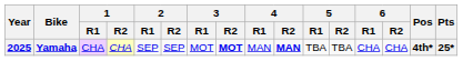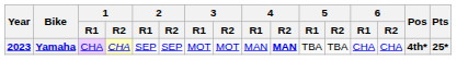 <table class="wikitable" style="text-align:center; font-size:90%">
 <tr>
 <th valign="middle" rowspan=2>Year</th>
 <th valign="middle" rowspan=2>Bike</th>
 <th colspan=2>1</th>
 <th colspan=2>2</th>
 <th colspan=2>3</th>
 <th colspan=2>4</th>
 <th colspan=2>5</th>
 <th colspan=2>6</th>
 <th rowspan=2>Pos</th>
 <th rowspan=2>Pts</th>
 </tr>
 <tr>
 <th>R1</th>
 <th>R2</th>
 <th>R1</th>
 <th>R2</th>
 <th>R1</th>
 <th>R2</th>
 <th>R1</th>
 <th>R2</th>
 <th>R1</th>
 <th>R2</th>
 <th>R1</th>
 <th>R2</th>
 </tr>
 <tr>
-<th><a href='#'>2025</a></th>
+<th><a href='#'>2023</a></th>
 <th><a href='#'>Yamaha</a></th>
 <td style="background:#EFCFFF;"><a href='#'>CHA</a><br></td>
 <td style="background:#FFFFBF;"><em><a href='#'>CHA</a></em><br></td>
 <td style="background:#;"><a href='#'>SEP</a><br></td>
 <td style="background:#;"><a href='#'>SEP</a><br></td>
 <td style="background:#;"><a href='#'>MOT</a><br></td>
-<td style="background:#;"><strong><a href='#'>MOT</a><br></strong></td>
+<td style="background:#;"><a href='#'>MOT</a><br></td>
 <td style="background:#;"><a href='#'>MAN</a><br></td>
 <td style="background:#;"><strong><a href='#'>MAN</a><br></strong></td>
 <td style="background:#;">TBA<br></td>
 <td style="background:#;">TBA<br></td>
 <td style="background:#;"><a href='#'>CHA</a><br></td>
 <td style="background:#;"><a href='#'>CHA</a><br></td>
 <th style="background:#;">4th*</th>
 <th style="background:#;">25*</th>
 </tr>
 </table>
